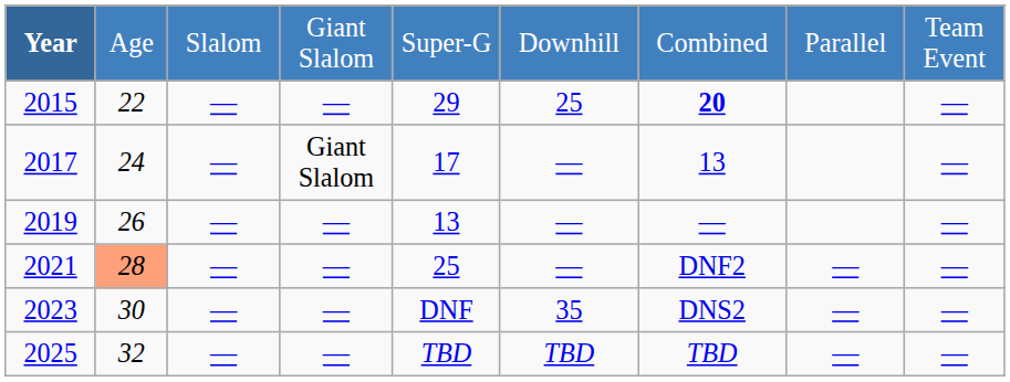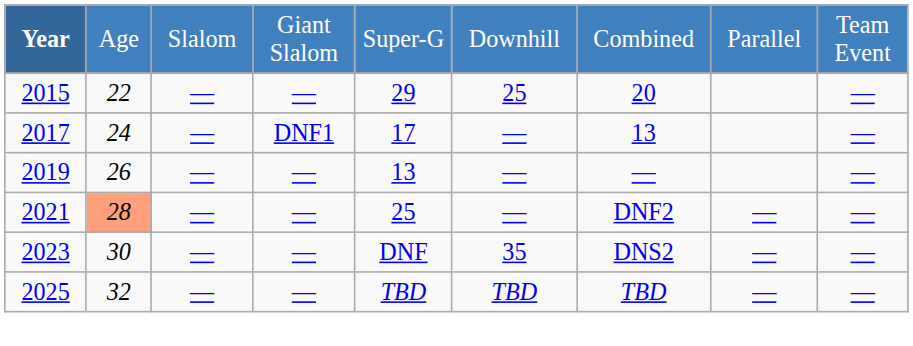 <table class="wikitable" style="font-size:95%; text-align:center; border:grey solid 1px; border-collapse:collapse;" width="45%">
 <tr style="background-color:#369; color:white;">
 <td rowspan="2" colspan="1" width="5%"><strong>Year</strong></td>
 </tr>
 <tr style="background-color:#4180be; color:white;">
 <td width="3%">Age</td>
 <td width="5%">Slalom</td>
 <td width="5%">Giant<br>Slalom</td>
 <td width="5%">Super-G</td>
 <td width="5%">Downhill</td>
 <td width="5%">Combined</td>
 <td width="5%">Parallel</td>
 <td width="5%">Team Event</td>
 </tr>
 <tr style="background-color:#8CB2D8; color:white;">
 </tr>
 <tr>
 <td><a href='#'>2015</a></td>
 <td><em>22</em></td>
 <td><a href='#'>—</a></td>
 <td><a href='#'>—</a></td>
 <td><a href='#'>29</a></td>
 <td><a href='#'>25</a></td>
-<td><strong><a href='#'>20</a></strong></td>
+<td><a href='#'>20</a></td>
 <td></td>
 <td><a href='#'>—</a></td>
 </tr>
 <tr>
 <td><a href='#'>2017</a></td>
 <td><em>24</em></td>
 <td><a href='#'>—</a></td>
-<td width="5%">Giant<br>Slalom</td>
+<td><a href='#'>DNF1</a></td>
 <td><a href='#'>17</a></td>
 <td><a href='#'>—</a></td>
 <td><a href='#'>13</a></td>
 <td></td>
 <td><a href='#'>—</a></td>
 </tr>
 <tr>
 <td><a href='#'>2019</a></td>
 <td><em>26</em></td>
 <td><a href='#'>—</a></td>
 <td><a href='#'>—</a></td>
 <td><a href='#'>13</a></td>
 <td><a href='#'>—</a></td>
 <td><a href='#'>—</a></td>
 <td></td>
 <td><a href='#'>—</a></td>
 </tr>
 <tr>
 <td><a href='#'>2021</a></td>
 <td style="background: lightsalmon;"><em>28</em></td>
 <td><a href='#'>—</a></td>
 <td><a href='#'>—</a></td>
 <td><a href='#'>25</a></td>
 <td><a href='#'>—</a></td>
 <td><a href='#'>DNF2</a></td>
 <td><a href='#'>—</a></td>
 <td><a href='#'>—</a></td>
 </tr>
 <tr>
 <td><a href='#'>2023</a></td>
 <td><em>30</em></td>
 <td><a href='#'>—</a></td>
 <td><a href='#'>—</a></td>
 <td><a href='#'>DNF</a></td>
 <td><a href='#'>35</a></td>
 <td><a href='#'>DNS2</a></td>
 <td><a href='#'>—</a></td>
 <td><a href='#'>—</a></td>
 </tr>
 <tr>
 <td><a href='#'>2025</a></td>
 <td><em>32</em></td>
 <td><a href='#'>—</a></td>
 <td><a href='#'>—</a></td>
 <td><a href='#'><em>TBD</em></a></td>
 <td><a href='#'><em>TBD</em></a></td>
 <td><a href='#'><em>TBD</em></a></td>
 <td><a href='#'>—</a></td>
 <td><a href='#'>—</a></td>
 </tr>
 </table>
